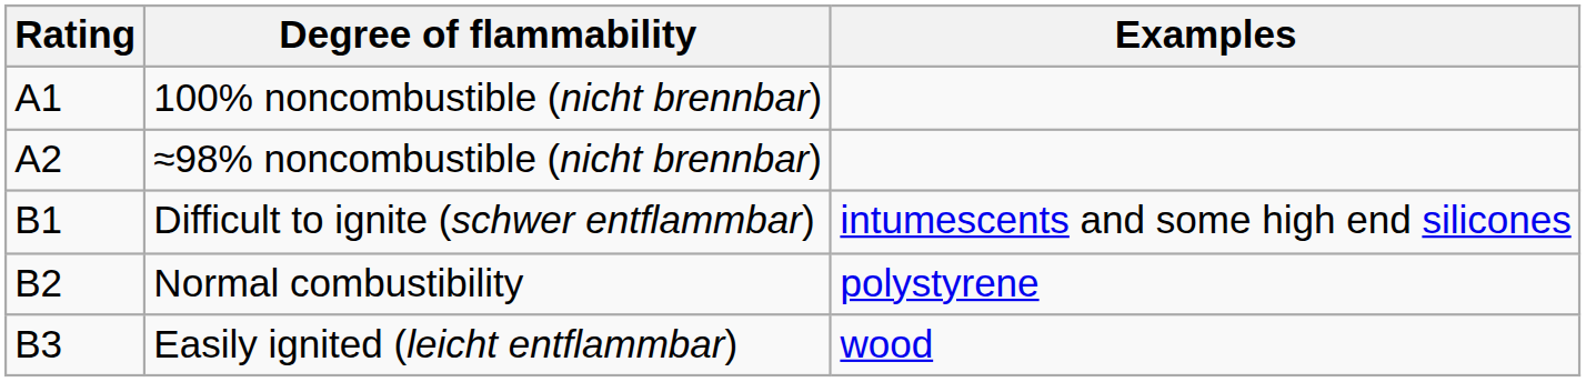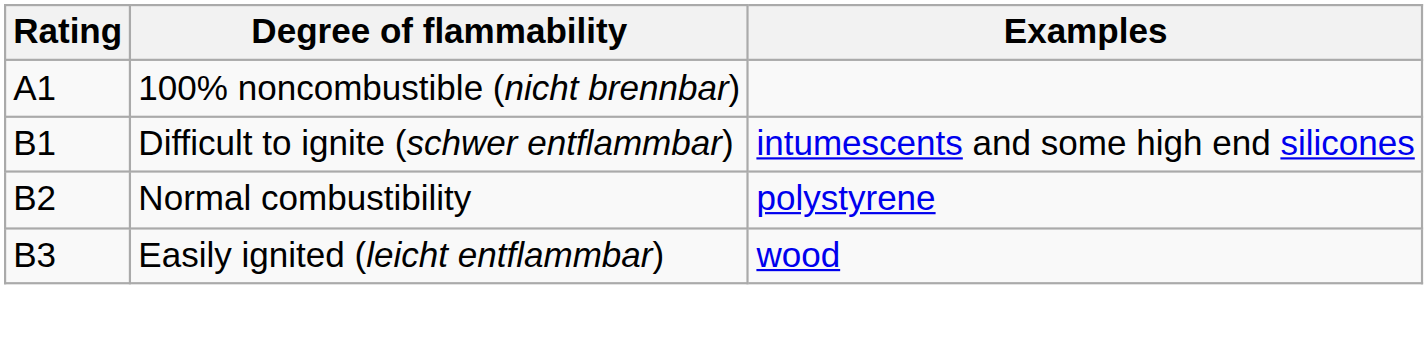 <table class="wikitable sortable">
 <tr>
 <th>Rating</th>
 <th>Degree of flammability</th>
 <th>Examples</th>
 </tr>
 <tr>
 <td>A1</td>
 <td>100% noncombustible (<em>nicht brennbar</em>)</td>
-<td></td>
-</tr>
-<tr>
-<td>A2</td>
-<td>≈98% noncombustible (<em>nicht brennbar</em>)</td>
 <td></td>
 </tr>
 <tr>
 <td>B1</td>
 <td>Difficult to ignite (<em>schwer entflammbar</em>)</td>
 <td><a href='#'>intumescents</a> and some high end <a href='#'>silicones</a></td>
 </tr>
 <tr>
 <td>B2</td>
 <td>Normal combustibility</td>
 <td><a href='#'>polystyrene</a></td>
 </tr>
 <tr>
 <td>B3</td>
 <td>Easily ignited (<em>leicht entflammbar</em>)</td>
 <td><a href='#'>wood</a></td>
 </tr>
 </table>
